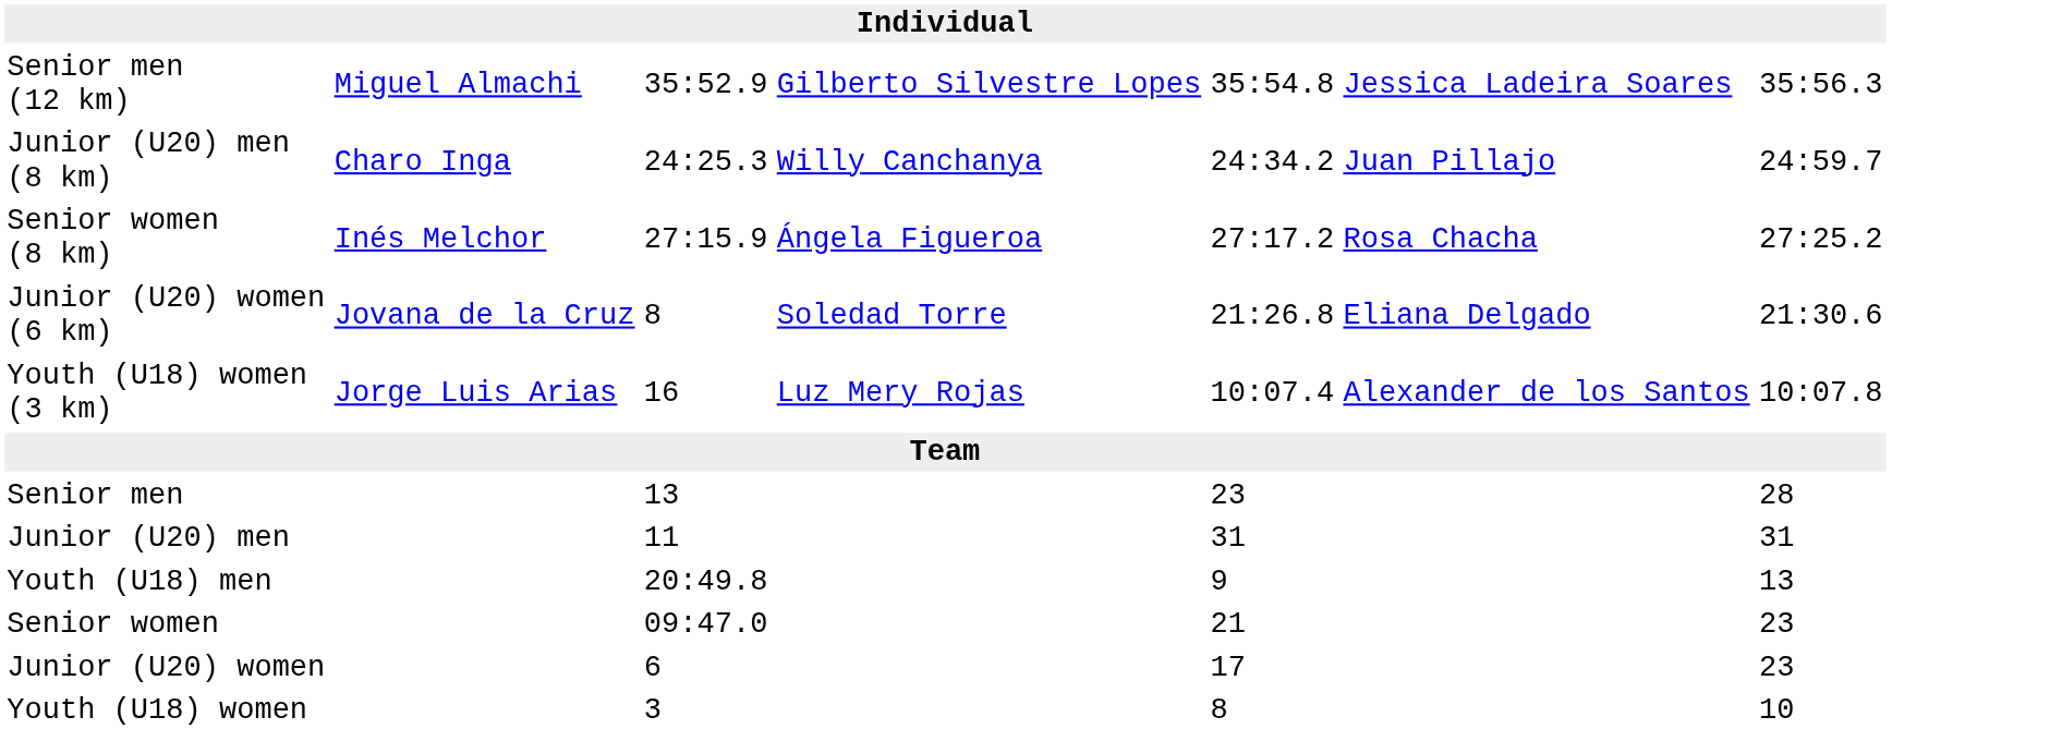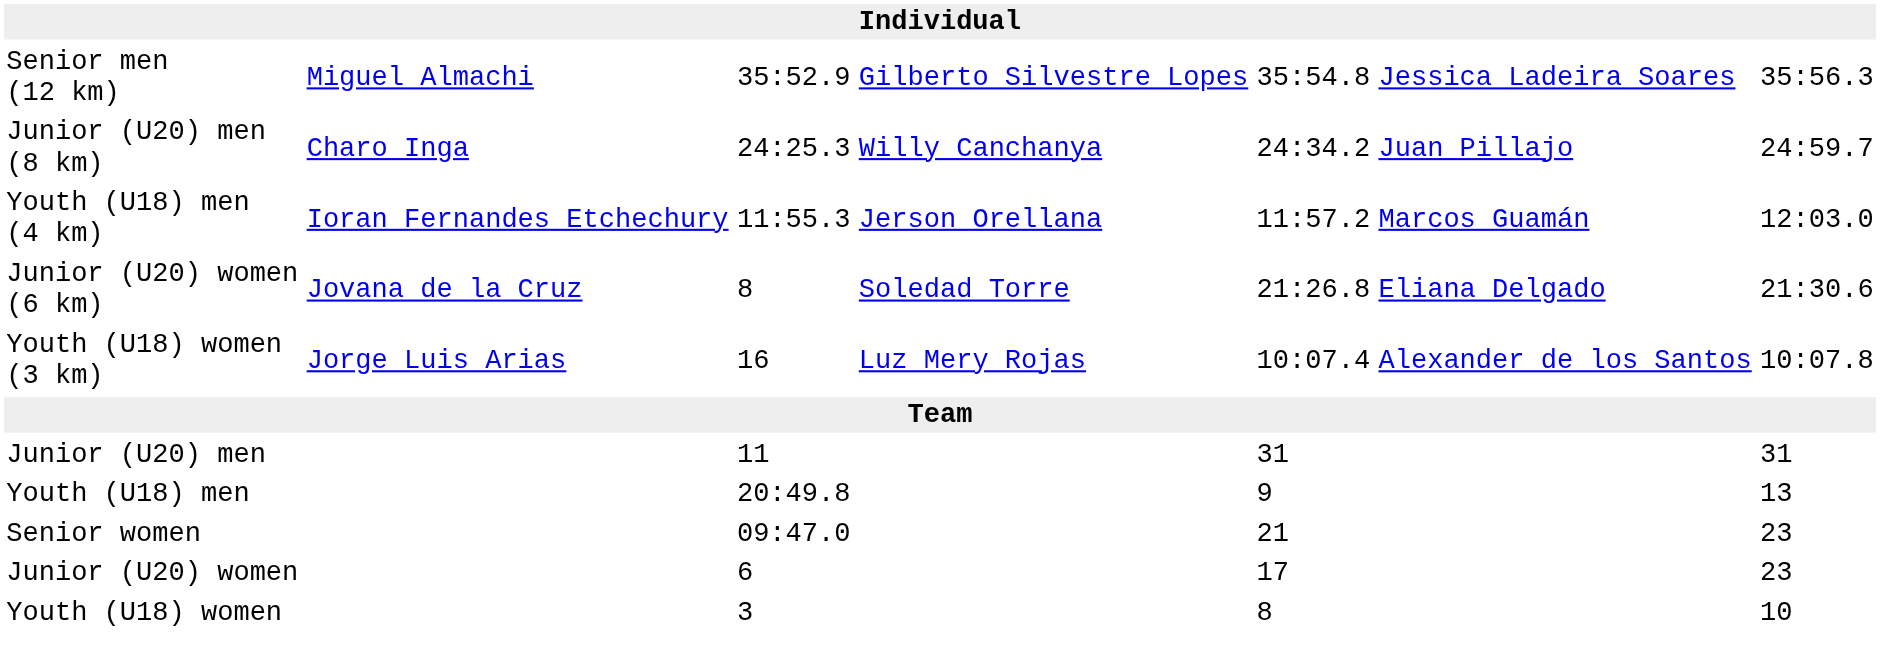 <table>
 <tr>
 <td colspan=7 bgcolor=#eeeeee style=text-align:center;><strong>Individual</strong></td>
 </tr>
 <tr>
 <td>Senior men<br>(12 km)</td>
 <td><a href='#'>Miguel Almachi</a><br></td>
 <td>35:52.9</td>
 <td><a href='#'>Gilberto Silvestre Lopes</a><br></td>
 <td>35:54.8</td>
 <td><a href='#'>Jessica Ladeira Soares</a><br></td>
 <td>35:56.3</td>
 </tr>
 <tr>
 <td>Junior (U20) men<br>(8 km)</td>
 <td><a href='#'>Charo Inga</a><br></td>
 <td>24:25.3</td>
 <td><a href='#'>Willy Canchanya</a><br></td>
 <td>24:34.2</td>
 <td><a href='#'>Juan Pillajo</a><br></td>
 <td>24:59.7</td>
 </tr>
 <tr>
-<td>Senior women<br>(8 km)</td>
-<td><a href='#'>Inés Melchor</a><br></td>
-<td>27:15.9</td>
-<td><a href='#'>Ángela Figueroa</a><br></td>
-<td>27:17.2</td>
-<td><a href='#'>Rosa Chacha</a><br></td>
-<td>27:25.2</td>
+<td>Youth (U18) men<br>(4 km)</td>
+<td><a href='#'>Ioran Fernandes Etchechury</a><br></td>
+<td>11:55.3</td>
+<td><a href='#'>Jerson Orellana</a><br></td>
+<td>11:57.2</td>
+<td><a href='#'>Marcos Guamán</a><br></td>
+<td>12:03.0</td>
 </tr>
 <tr>
 <td>Junior (U20) women<br>(6 km)</td>
 <td><a href='#'>Jovana de la Cruz</a><br></td>
 <td>8</td>
 <td><a href='#'>Soledad Torre</a><br></td>
 <td>21:26.8</td>
 <td><a href='#'>Eliana Delgado</a><br></td>
 <td>21:30.6</td>
 </tr>
 <tr>
 <td>Youth (U18) women<br>(3 km)</td>
 <td><a href='#'>Jorge Luis Arias</a><br></td>
 <td>16</td>
 <td><a href='#'>Luz Mery Rojas</a><br></td>
 <td>10:07.4</td>
 <td><a href='#'>Alexander de los Santos</a><br></td>
 <td>10:07.8</td>
 </tr>
 <tr>
 <td colspan=7 bgcolor=#eeeeee style=text-align:center;><strong>Team</strong></td>
-</tr>
-<tr>
-<td>Senior men</td>
-<td></td>
-<td>13</td>
-<td></td>
-<td>23</td>
-<td></td>
-<td>28</td>
 </tr>
 <tr>
 <td>Junior (U20) men</td>
 <td></td>
 <td>11</td>
 <td></td>
 <td>31</td>
 <td></td>
 <td>31</td>
 </tr>
 <tr>
 <td>Youth (U18) men</td>
 <td></td>
 <td>20:49.8</td>
 <td></td>
 <td>9</td>
 <td></td>
 <td>13</td>
 </tr>
 <tr>
 <td>Senior women</td>
 <td></td>
 <td>09:47.0</td>
 <td></td>
 <td>21</td>
 <td></td>
 <td>23</td>
 </tr>
 <tr>
 <td>Junior (U20) women</td>
 <td></td>
 <td>6</td>
 <td></td>
 <td>17</td>
 <td></td>
 <td>23</td>
 </tr>
 <tr>
 <td>Youth (U18) women</td>
 <td></td>
 <td>3</td>
 <td></td>
 <td>8</td>
 <td></td>
 <td>10</td>
 </tr>
 </table>
